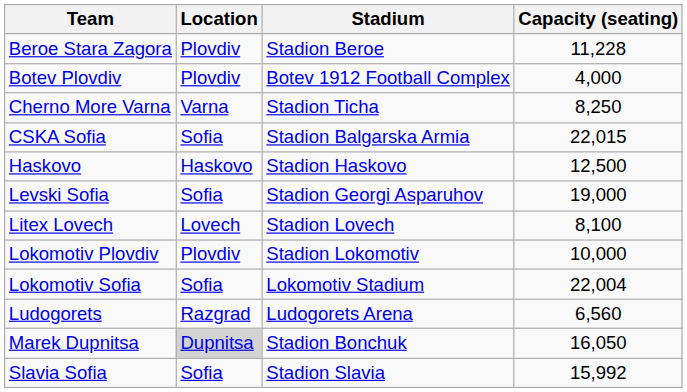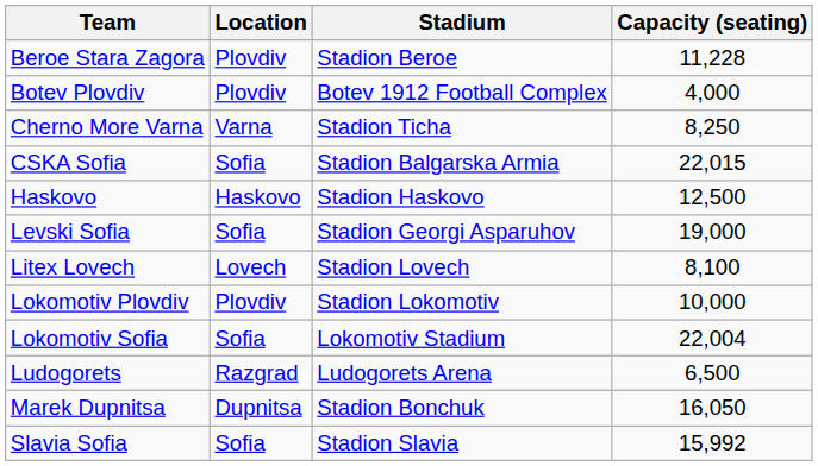 <table class="wikitable sortable" style="text-align: left;">
 <tr>
 <th>Team</th>
 <th>Location</th>
 <th>Stadium</th>
 <th>Capacity (seating)</th>
 </tr>
 <tr>
 <td><a href='#'>Beroe Stara Zagora</a></td>
 <td><a href='#'>Plovdiv</a></td>
 <td><a href='#'>Stadion Beroe</a></td>
 <td align="center">11,228</td>
 </tr>
 <tr>
 <td><a href='#'>Botev Plovdiv</a></td>
 <td><a href='#'>Plovdiv</a></td>
 <td><a href='#'>Botev 1912 Football Complex</a></td>
 <td align="center">4,000</td>
 </tr>
 <tr>
 <td><a href='#'>Cherno More Varna</a></td>
 <td><a href='#'>Varna</a></td>
 <td><a href='#'>Stadion Ticha</a></td>
 <td align="center">8,250</td>
 </tr>
 <tr>
 <td><a href='#'>CSKA Sofia</a></td>
 <td><a href='#'>Sofia</a></td>
 <td><a href='#'>Stadion Balgarska Armia</a></td>
 <td align="center">22,015</td>
 </tr>
 <tr>
 <td><a href='#'>Haskovo</a></td>
 <td><a href='#'>Haskovo</a></td>
 <td><a href='#'>Stadion Haskovo</a></td>
 <td align="center">12,500</td>
 </tr>
 <tr>
 <td><a href='#'>Levski Sofia</a></td>
 <td><a href='#'>Sofia</a></td>
 <td><a href='#'>Stadion Georgi Asparuhov</a></td>
 <td align="center">19,000</td>
 </tr>
 <tr>
 <td><a href='#'>Litex Lovech</a></td>
 <td><a href='#'>Lovech</a></td>
 <td><a href='#'>Stadion Lovech</a></td>
 <td align="center">8,100</td>
 </tr>
 <tr>
 <td><a href='#'>Lokomotiv Plovdiv</a></td>
 <td><a href='#'>Plovdiv</a></td>
 <td><a href='#'>Stadion Lokomotiv</a></td>
 <td align="center">10,000</td>
 </tr>
 <tr>
 <td><a href='#'>Lokomotiv Sofia</a></td>
 <td><a href='#'>Sofia</a></td>
 <td><a href='#'>Lokomotiv Stadium</a></td>
 <td align="center">22,004</td>
 </tr>
 <tr>
 <td><a href='#'>Ludogorets</a></td>
 <td><a href='#'>Razgrad</a></td>
 <td><a href='#'>Ludogorets Arena</a></td>
-<td align="center">6,560</td>
+<td align="center">6,500</td>
 </tr>
 <tr>
 <td><a href='#'>Marek Dupnitsa</a></td>
-<td style="background: lightgrey;"><a href='#'>Dupnitsa</a></td>
+<td><a href='#'>Dupnitsa</a></td>
 <td><a href='#'>Stadion Bonchuk</a></td>
 <td align="center">16,050</td>
 </tr>
 <tr>
 <td><a href='#'>Slavia Sofia</a></td>
 <td><a href='#'>Sofia</a></td>
 <td><a href='#'>Stadion Slavia</a></td>
 <td align="center">15,992</td>
 </tr>
 </table>
